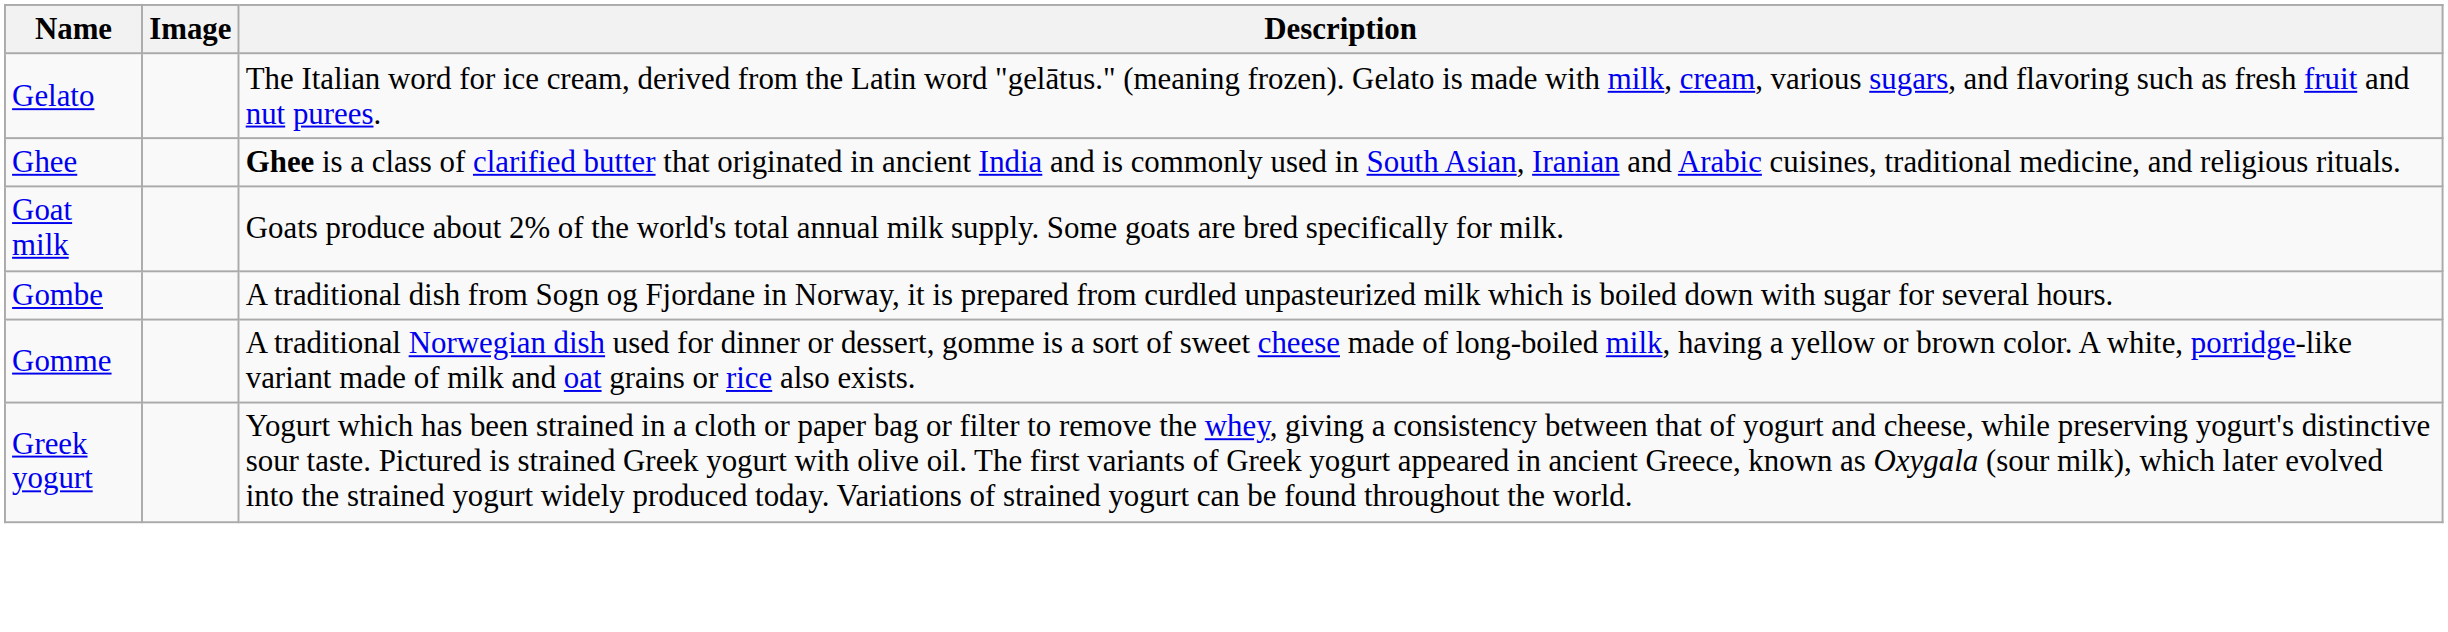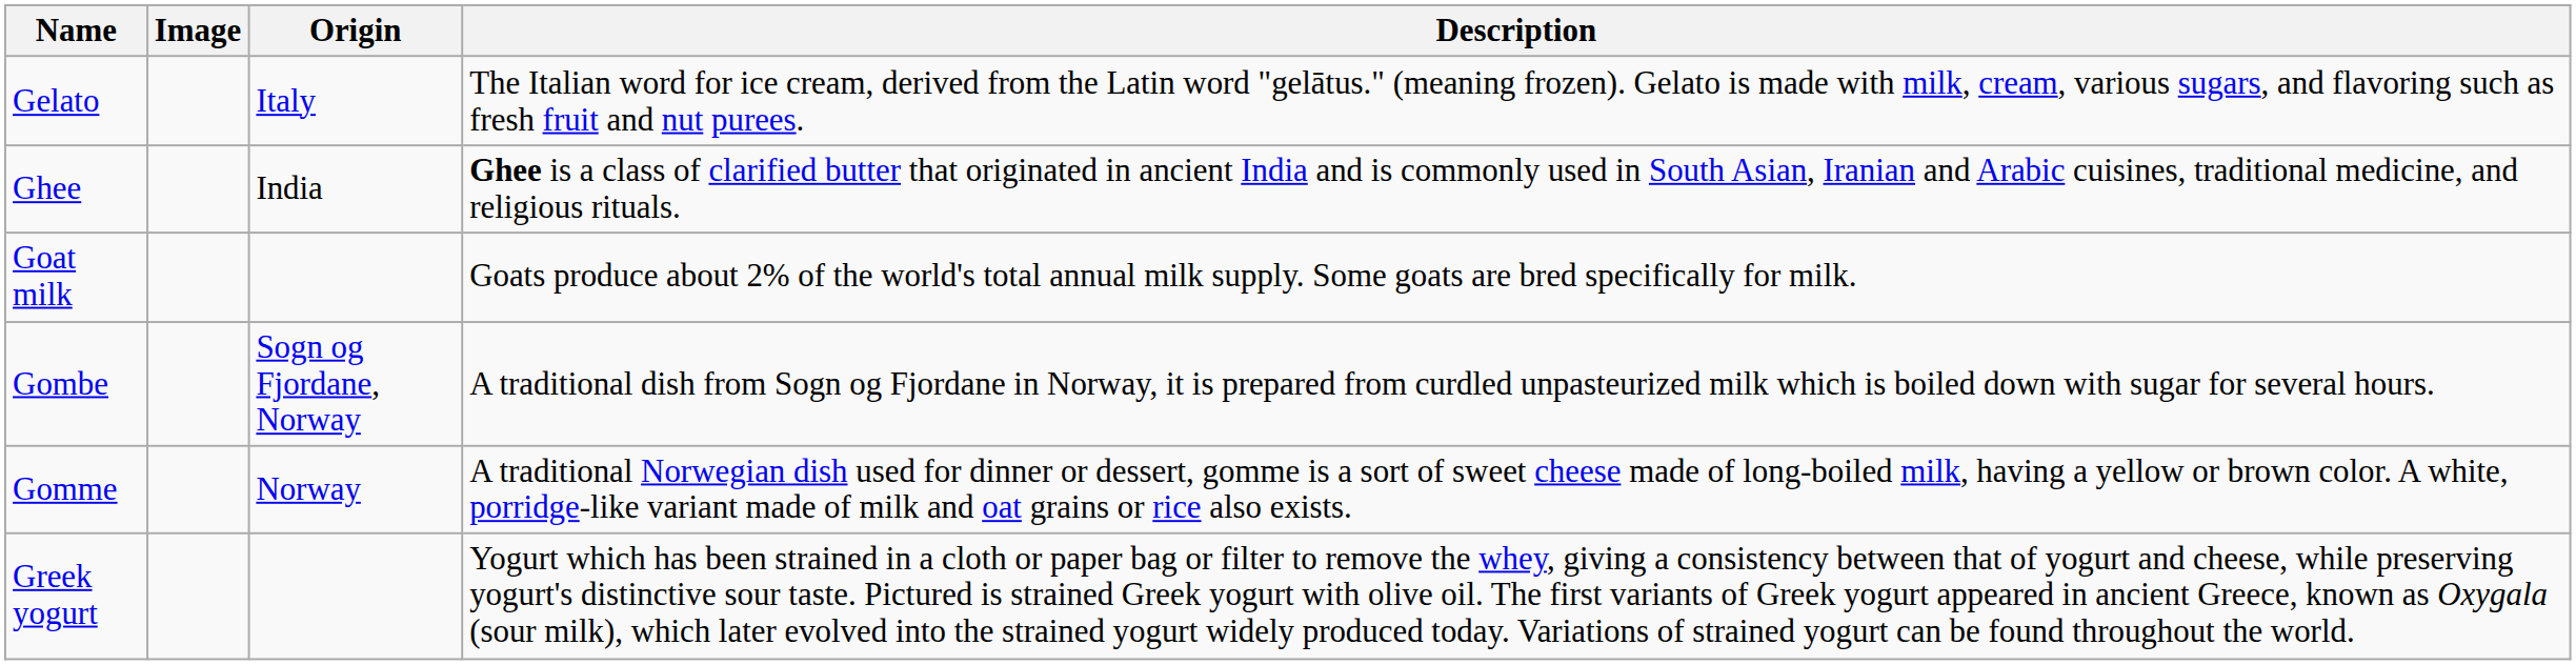 <table class="wikitable sortable" style="width:100%;">
 <tr>
 <th>Name</th>
 <th class="unsortable">Image</th>
+<th>Origin</th>
 <th>Description</th>
 </tr>
 <tr>
 <td><a href='#'>Gelato</a></td>
 <td></td>
+<td><a href='#'>Italy</a></td>
 <td>The Italian word for ice cream, derived from the Latin word "gelātus." (meaning frozen). Gelato is made with <a href='#'>milk</a>, <a href='#'>cream</a>, various <a href='#'>sugars</a>, and flavoring such as fresh <a href='#'>fruit</a> and <a href='#'>nut</a> <a href='#'>purees</a>.</td>
 </tr>
 <tr>
 <td><a href='#'>Ghee</a></td>
 <td></td>
+<td>India</td>
 <td><strong>Ghee</strong> is a class of <a href='#'>clarified butter</a> that originated in ancient <a href='#'>India</a> and is commonly used in <a href='#'>South Asian</a>, <a href='#'>Iranian</a> and <a href='#'>Arabic</a> cuisines, traditional medicine, and religious rituals.</td>
 </tr>
 <tr>
 <td><a href='#'>Goat milk</a></td>
+<td></td>
 <td></td>
 <td>Goats produce about 2% of the world's total annual milk supply. Some goats are bred specifically for milk.</td>
 </tr>
 <tr>
 <td><a href='#'>Gombe</a></td>
 <td></td>
+<td><a href='#'>Sogn og Fjordane</a>, <a href='#'>Norway</a></td>
 <td>A traditional dish from Sogn og Fjordane in Norway, it is prepared from curdled unpasteurized milk which is boiled down with sugar for several hours.</td>
 </tr>
 <tr>
 <td><a href='#'>Gomme</a></td>
 <td></td>
+<td><a href='#'>Norway</a></td>
 <td>A traditional <a href='#'>Norwegian dish</a> used for dinner or dessert, gomme is a sort of sweet <a href='#'>cheese</a> made of long-boiled <a href='#'>milk</a>, having a yellow or brown color. A white, <a href='#'>porridge</a>-like variant made of milk and <a href='#'>oat</a> grains or <a href='#'>rice</a> also exists.</td>
 </tr>
 <tr>
 <td><a href='#'>Greek yogurt</a></td>
 <td></td>
+<td></td>
 <td>Yogurt which has been strained in a cloth or paper bag or filter to remove the <a href='#'>whey</a>, giving a consistency between that of yogurt and cheese, while preserving yogurt's distinctive sour taste. Pictured is strained Greek yogurt with olive oil. The first variants of Greek yogurt appeared in ancient Greece, known as <em>Oxygala</em> (sour milk), which later evolved into the strained yogurt widely produced today. Variations of strained yogurt can be found throughout the world.</td>
 </tr>
 </table>
